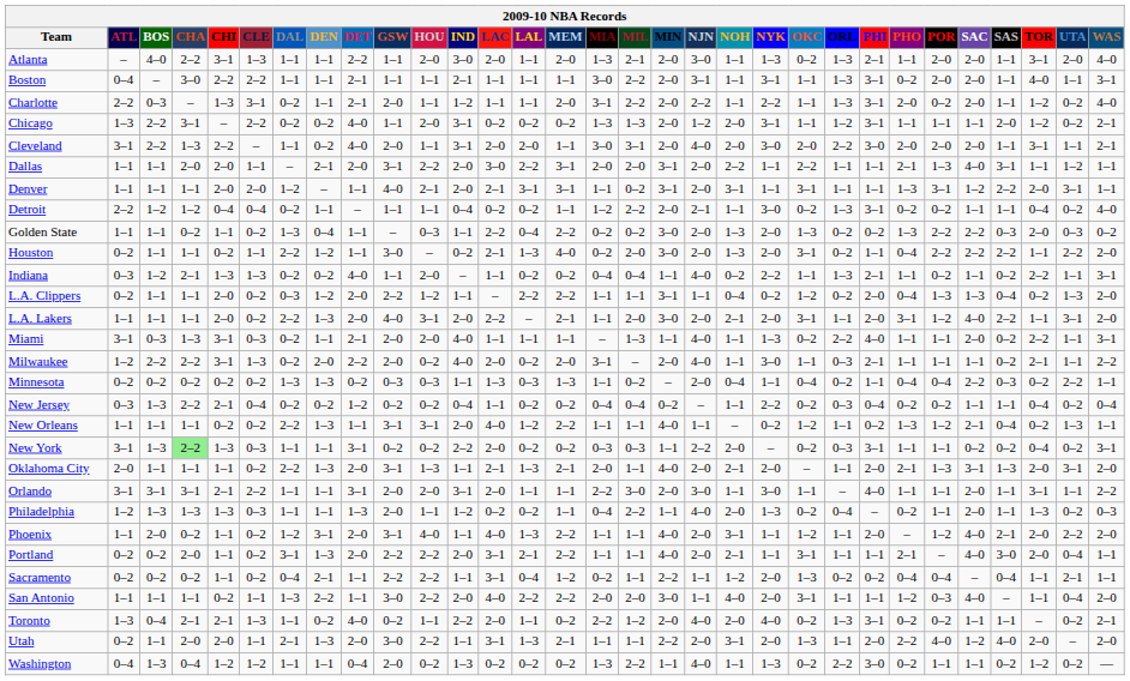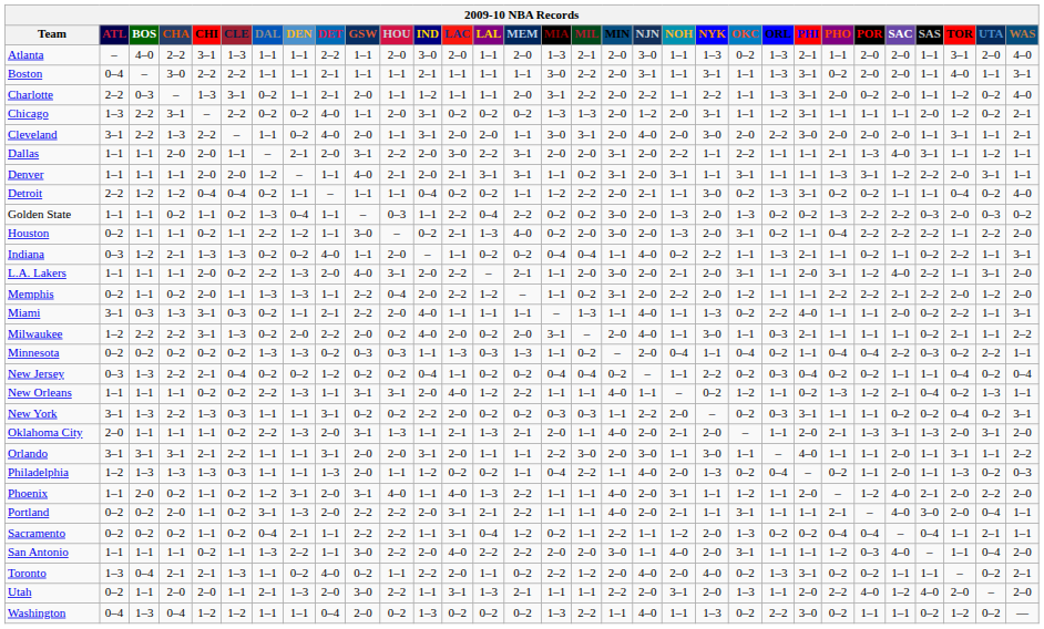 <table class="wikitable mw-collapsible mw-collapsed" style="font-size:86%; text-align:center;">
 <tr>
 <th colspan=31>2009-10 NBA Records</th>
 </tr>
 <tr>
 <th width=100>Team</th>
 <th style="background:#00004d;color:#C41E3a;width=35">ATL</th>
 <th style="background:#006400;color:#FFFFFF;width=35">BOS</th>
 <th style="background:#253E6A;color:#DF5106;width=35">CHA</th>
 <th style="background:#FF0000;color:#000000;width=35">CHI</th>
 <th style="background:#9F1F32;color:#001D43;width=35">CLE</th>
 <th style="background:#0055BA;color:#898D8F;width=35">DAL</th>
 <th style="background:#4C92CC;color:#FDB827;width=35">DEN</th>
 <th style="background:#006BB7;color:#ED164B;width=35">DET</th>
 <th style="background:#072E63;color:#DC5A34;width=35">GSW</th>
 <th style="background:#D31145;color:#CBD4D8;width=35">HOU</th>
 <th style="background:#000080;color:#FFD700;width=35">IND</th>
 <th style="background:#F9160D;color:#1A2E8B;width=35">LAC</th>
 <th style="background:#800080;color:#FFD700;width=35">LAL</th>
 <th style="background:#00265B;color:#BAD1EB;width=35">MEM</th>
 <th style="background:#000000;color:#8B0000;width=35">MIA</th>
 <th style="background:#00471B;color:#AC1A2F;width=35">MIL</th>
 <th style="background:#044D80;color:#000000;width=35">MIN</th>
 <th style="background:#12305B;color:#C4CED4;width=35">NJN</th>
 <th style="background:#0093B1;color:#FDB827;width=35">NOH</th>
 <th style="background:#0000FF;color:#FF8C00;width=35">NYK</th>
 <th style="background:#007DC3;color:#F05033;width=35">OKC</th>
 <th style="background:#0000FF;color:#000000;width=35">ORL</th>
 <th style="background:#FF0000;color:#0000FF;width=35">PHI</th>
 <th style="background:#800080;color:#FF4500;width=35">PHO</th>
 <th style="background:#000000;color:#FF0000;width=35">POR</th>
 <th style="background:#6846A8;color:#FFFFFF;width=35">SAC</th>
 <th style="background:#000000;color:#C0C0C0;width=35">SAS</th>
 <th style="background:#FF0000;color:#000000;width=35">TOR</th>
 <th style="background:#042A5C;color:#4C8ECC;width=35">UTA</th>
 <th style="background:#044D7D;color:#BC7A44;width=35">WAS</th>
 </tr>
 <tr>
 <td style="text-align:left;"><a href='#'>Atlanta</a></td>
 <td>–</td>
 <td>4–0</td>
 <td>2–2</td>
 <td>3–1</td>
 <td>1–3</td>
 <td>1–1</td>
 <td>1–1</td>
 <td>2–2</td>
 <td>1–1</td>
 <td>2–0</td>
 <td>3–0</td>
 <td>2–0</td>
 <td>1–1</td>
 <td>2–0</td>
 <td>1–3</td>
 <td>2–1</td>
 <td>2–0</td>
 <td>3–0</td>
 <td>1–1</td>
 <td>1–3</td>
 <td>0–2</td>
 <td>1–3</td>
 <td>2–1</td>
 <td>1–1</td>
 <td>2–0</td>
 <td>2–0</td>
 <td>1–1</td>
 <td>3–1</td>
 <td>2–0</td>
 <td>4–0</td>
 </tr>
 <tr>
 <td style="text-align:left;"><a href='#'>Boston</a></td>
 <td>0–4</td>
 <td>–</td>
 <td>3–0</td>
 <td>2–2</td>
 <td>2–2</td>
 <td>1–1</td>
 <td>1–1</td>
 <td>2–1</td>
 <td>1–1</td>
 <td>1–1</td>
 <td>2–1</td>
 <td>1–1</td>
 <td>1–1</td>
 <td>1–1</td>
 <td>3–0</td>
 <td>2–2</td>
 <td>2–0</td>
 <td>3–1</td>
 <td>1–1</td>
 <td>3–1</td>
 <td>1–1</td>
 <td>1–3</td>
 <td>3–1</td>
 <td>0–2</td>
 <td>2–0</td>
 <td>2–0</td>
 <td>1–1</td>
 <td>4–0</td>
 <td>1–1</td>
 <td>3–1</td>
 </tr>
 <tr>
 <td style="text-align:left;"><a href='#'>Charlotte</a></td>
 <td>2–2</td>
 <td>0–3</td>
 <td>–</td>
 <td>1–3</td>
 <td>3–1</td>
 <td>0–2</td>
 <td>1–1</td>
 <td>2–1</td>
 <td>2–0</td>
 <td>1–1</td>
 <td>1–2</td>
 <td>1–1</td>
 <td>1–1</td>
 <td>2–0</td>
 <td>3–1</td>
 <td>2–2</td>
 <td>2–0</td>
 <td>2–2</td>
 <td>1–1</td>
 <td>2–2</td>
 <td>1–1</td>
 <td>1–3</td>
 <td>3–1</td>
 <td>2–0</td>
 <td>0–2</td>
 <td>2–0</td>
 <td>1–1</td>
 <td>1–2</td>
 <td>0–2</td>
 <td>4–0</td>
 </tr>
 <tr>
 <td style="text-align:left;"><a href='#'>Chicago</a></td>
 <td>1–3</td>
 <td>2–2</td>
 <td>3–1</td>
 <td>–</td>
 <td>2–2</td>
 <td>0–2</td>
 <td>0–2</td>
 <td>4–0</td>
 <td>1–1</td>
 <td>2–0</td>
 <td>3–1</td>
 <td>0–2</td>
 <td>0–2</td>
 <td>0–2</td>
 <td>1–3</td>
 <td>1–3</td>
 <td>2–0</td>
 <td>1–2</td>
 <td>2–0</td>
 <td>3–1</td>
 <td>1–1</td>
 <td>1–2</td>
 <td>3–1</td>
 <td>1–1</td>
 <td>1–1</td>
 <td>1–1</td>
 <td>2–0</td>
 <td>1–2</td>
 <td>0–2</td>
 <td>2–1</td>
 </tr>
 <tr>
 <td style="text-align:left;"><a href='#'>Cleveland</a></td>
 <td>3–1</td>
 <td>2–2</td>
 <td>1–3</td>
 <td>2–2</td>
 <td>–</td>
 <td>1–1</td>
 <td>0–2</td>
 <td>4–0</td>
 <td>2–0</td>
 <td>1–1</td>
 <td>3–1</td>
 <td>2–0</td>
 <td>2–0</td>
 <td>1–1</td>
 <td>3–0</td>
 <td>3–1</td>
 <td>2–0</td>
 <td>4–0</td>
 <td>2–0</td>
 <td>3–0</td>
 <td>2–0</td>
 <td>2–2</td>
 <td>3–0</td>
 <td>2–0</td>
 <td>2–0</td>
 <td>2–0</td>
 <td>1–1</td>
 <td>3–1</td>
 <td>1–1</td>
 <td>2–1</td>
 </tr>
 <tr>
 <td style="text-align:left;"><a href='#'>Dallas</a></td>
 <td>1–1</td>
 <td>1–1</td>
 <td>2–0</td>
 <td>2–0</td>
 <td>1–1</td>
 <td>–</td>
 <td>2–1</td>
 <td>2–0</td>
 <td>3–1</td>
 <td>2–2</td>
 <td>2–0</td>
 <td>3–0</td>
 <td>2–2</td>
 <td>3–1</td>
 <td>2–0</td>
 <td>2–0</td>
 <td>3–1</td>
 <td>2–0</td>
 <td>2–2</td>
 <td>1–1</td>
 <td>2–2</td>
 <td>1–1</td>
 <td>1–1</td>
 <td>2–1</td>
 <td>1–3</td>
 <td>4–0</td>
 <td>3–1</td>
 <td>1–1</td>
 <td>1–2</td>
 <td>1–1</td>
 </tr>
 <tr>
 <td style="text-align:left;"><a href='#'>Denver</a></td>
 <td>1–1</td>
 <td>1–1</td>
 <td>1–1</td>
 <td>2–0</td>
 <td>2–0</td>
 <td>1–2</td>
 <td>–</td>
 <td>1–1</td>
 <td>4–0</td>
 <td>2–1</td>
 <td>2–0</td>
 <td>2–1</td>
 <td>3–1</td>
 <td>3–1</td>
 <td>1–1</td>
 <td>0–2</td>
 <td>3–1</td>
 <td>2–0</td>
 <td>3–1</td>
 <td>1–1</td>
 <td>3–1</td>
 <td>1–1</td>
 <td>1–1</td>
 <td>1–3</td>
 <td>3–1</td>
 <td>1–2</td>
 <td>2–2</td>
 <td>2–0</td>
 <td>3–1</td>
 <td>1–1</td>
 </tr>
 <tr>
 <td style="text-align:left;"><a href='#'>Detroit</a></td>
 <td>2–2</td>
 <td>1–2</td>
 <td>1–2</td>
 <td>0–4</td>
 <td>0–4</td>
 <td>0–2</td>
 <td>1–1</td>
 <td>–</td>
 <td>1–1</td>
 <td>1–1</td>
 <td>0–4</td>
 <td>0–2</td>
 <td>0–2</td>
 <td>1–1</td>
 <td>1–2</td>
 <td>2–2</td>
 <td>2–0</td>
 <td>2–1</td>
 <td>1–1</td>
 <td>3–0</td>
 <td>0–2</td>
 <td>1–3</td>
 <td>3–1</td>
 <td>0–2</td>
 <td>0–2</td>
 <td>1–1</td>
 <td>1–1</td>
 <td>0–4</td>
 <td>0–2</td>
 <td>4–0</td>
 </tr>
 <tr>
 <td style="text-align:left;">Golden State</td>
 <td>1–1</td>
 <td>1–1</td>
 <td>0–2</td>
 <td>1–1</td>
 <td>0–2</td>
 <td>1–3</td>
 <td>0–4</td>
 <td>1–1</td>
 <td>–</td>
 <td>0–3</td>
 <td>1–1</td>
 <td>2–2</td>
 <td>0–4</td>
 <td>2–2</td>
 <td>0–2</td>
 <td>0–2</td>
 <td>3–0</td>
 <td>2–0</td>
 <td>1–3</td>
 <td>2–0</td>
 <td>1–3</td>
 <td>0–2</td>
 <td>0–2</td>
 <td>1–3</td>
 <td>2–2</td>
 <td>2–2</td>
 <td>0–3</td>
 <td>2–0</td>
 <td>0–3</td>
 <td>0–2</td>
 </tr>
 <tr>
 <td style="text-align:left;"><a href='#'>Houston</a></td>
 <td>0–2</td>
 <td>1–1</td>
 <td>1–1</td>
 <td>0–2</td>
 <td>1–1</td>
 <td>2–2</td>
 <td>1–2</td>
 <td>1–1</td>
 <td>3–0</td>
 <td>–</td>
 <td>0–2</td>
 <td>2–1</td>
 <td>1–3</td>
 <td>4–0</td>
 <td>0–2</td>
 <td>2–0</td>
 <td>3–0</td>
 <td>2–0</td>
 <td>1–3</td>
 <td>2–0</td>
 <td>3–1</td>
 <td>0–2</td>
 <td>1–1</td>
 <td>0–4</td>
 <td>2–2</td>
 <td>2–2</td>
 <td>2–2</td>
 <td>1–1</td>
 <td>2–2</td>
 <td>2–0</td>
 </tr>
 <tr>
 <td style="text-align:left;"><a href='#'>Indiana</a></td>
 <td>0–3</td>
 <td>1–2</td>
 <td>2–1</td>
 <td>1–3</td>
 <td>1–3</td>
 <td>0–2</td>
 <td>0–2</td>
 <td>4–0</td>
 <td>1–1</td>
 <td>2–0</td>
 <td>–</td>
 <td>1–1</td>
 <td>0–2</td>
 <td>0–2</td>
 <td>0–4</td>
 <td>0–4</td>
 <td>1–1</td>
 <td>4–0</td>
 <td>0–2</td>
 <td>2–2</td>
 <td>1–1</td>
 <td>1–3</td>
 <td>2–1</td>
 <td>1–1</td>
 <td>0–2</td>
 <td>1–1</td>
 <td>0–2</td>
 <td>2–2</td>
 <td>1–1</td>
 <td>3–1</td>
 </tr>
 <tr>
-<td style="text-align:left;"><a href='#'>L.A. Clippers</a></td>
-<td>0–2</td>
-<td>1–1</td>
-<td>1–1</td>
-<td>2–0</td>
-<td>0–2</td>
-<td>0–3</td>
-<td>1–2</td>
-<td>2–0</td>
-<td>2–2</td>
-<td>1–2</td>
-<td>1–1</td>
-<td>–</td>
-<td>2–2</td>
-<td>2–2</td>
-<td>1–1</td>
-<td>1–1</td>
-<td>3–1</td>
-<td>1–1</td>
-<td>0–4</td>
-<td>0–2</td>
-<td>1–2</td>
-<td>0–2</td>
-<td>2–0</td>
-<td>0–4</td>
-<td>1–3</td>
-<td>1–3</td>
-<td>0–4</td>
-<td>0–2</td>
-<td>1–3</td>
-<td>2–0</td>
-</tr>
-<tr>
 <td style="text-align:left;"><a href='#'>L.A. Lakers</a></td>
 <td>1–1</td>
 <td>1–1</td>
 <td>1–1</td>
 <td>2–0</td>
 <td>0–2</td>
 <td>2–2</td>
 <td>1–3</td>
 <td>2–0</td>
 <td>4–0</td>
 <td>3–1</td>
 <td>2–0</td>
 <td>2–2</td>
 <td>–</td>
 <td>2–1</td>
 <td>1–1</td>
 <td>2–0</td>
 <td>3–0</td>
 <td>2–0</td>
 <td>2–1</td>
 <td>2–0</td>
 <td>3–1</td>
 <td>1–1</td>
 <td>2–0</td>
 <td>3–1</td>
 <td>1–2</td>
 <td>4–0</td>
 <td>2–2</td>
 <td>1–1</td>
 <td>3–1</td>
 <td>2–0</td>
 </tr>
 <tr>
+<td style="text-align:left;"><a href='#'>Memphis</a></td>
+<td>0–2</td>
+<td>1–1</td>
+<td>0–2</td>
+<td>2–0</td>
+<td>1–1</td>
+<td>1–3</td>
+<td>1–3</td>
+<td>1–1</td>
+<td>2–2</td>
+<td>0–4</td>
+<td>2–0</td>
+<td>2–2</td>
+<td>1–2</td>
+<td>–</td>
+<td>1–1</td>
+<td>0–2</td>
+<td>3–1</td>
+<td>2–0</td>
+<td>2–2</td>
+<td>2–0</td>
+<td>1–2</td>
+<td>1–1</td>
+<td>1–1</td>
+<td>2–2</td>
+<td>2–2</td>
+<td>2–1</td>
+<td>2–2</td>
+<td>2–0</td>
+<td>1–2</td>
+<td>2–0</td>
+</tr>
+<tr>
 <td style="text-align:left;"><a href='#'>Miami</a></td>
 <td>3–1</td>
 <td>0–3</td>
 <td>1–3</td>
 <td>3–1</td>
 <td>0–3</td>
 <td>0–2</td>
 <td>1–1</td>
 <td>2–1</td>
-<td>2–0</td>
+<td>2–2</td>
 <td>2–0</td>
 <td>4–0</td>
 <td>1–1</td>
 <td>1–1</td>
 <td>1–1</td>
 <td>–</td>
 <td>1–3</td>
 <td>1–1</td>
 <td>4–0</td>
 <td>1–1</td>
 <td>1–3</td>
 <td>0–2</td>
 <td>2–2</td>
 <td>4–0</td>
 <td>1–1</td>
 <td>1–1</td>
 <td>2–0</td>
 <td>0–2</td>
 <td>2–2</td>
 <td>1–1</td>
 <td>3–1</td>
 </tr>
 <tr>
 <td style="text-align:left;"><a href='#'>Milwaukee</a></td>
 <td>1–2</td>
 <td>2–2</td>
 <td>2–2</td>
 <td>3–1</td>
 <td>1–3</td>
 <td>0–2</td>
 <td>2–0</td>
 <td>2–2</td>
 <td>2–0</td>
 <td>0–2</td>
 <td>4–0</td>
 <td>2–0</td>
 <td>0–2</td>
 <td>2–0</td>
 <td>3–1</td>
 <td>–</td>
 <td>2–0</td>
 <td>4–0</td>
 <td>1–1</td>
 <td>3–0</td>
 <td>1–1</td>
 <td>0–3</td>
 <td>2–1</td>
 <td>1–1</td>
 <td>1–1</td>
 <td>1–1</td>
 <td>0–2</td>
 <td>2–1</td>
 <td>1–1</td>
 <td>2–2</td>
 </tr>
 <tr>
 <td style="text-align:left;"><a href='#'>Minnesota</a></td>
 <td>0–2</td>
 <td>0–2</td>
 <td>0–2</td>
 <td>0–2</td>
 <td>0–2</td>
 <td>1–3</td>
 <td>1–3</td>
 <td>0–2</td>
 <td>0–3</td>
 <td>0–3</td>
 <td>1–1</td>
 <td>1–3</td>
 <td>0–3</td>
 <td>1–3</td>
 <td>1–1</td>
 <td>0–2</td>
 <td>–</td>
 <td>2–0</td>
 <td>0–4</td>
 <td>1–1</td>
 <td>0–4</td>
 <td>0–2</td>
 <td>1–1</td>
 <td>0–4</td>
 <td>0–4</td>
 <td>2–2</td>
 <td>0–3</td>
 <td>0–2</td>
 <td>2–2</td>
 <td>1–1</td>
 </tr>
 <tr>
 <td style="text-align:left;"><a href='#'>New Jersey</a></td>
 <td>0–3</td>
 <td>1–3</td>
 <td>2–2</td>
 <td>2–1</td>
 <td>0–4</td>
 <td>0–2</td>
 <td>0–2</td>
 <td>1–2</td>
 <td>0–2</td>
 <td>0–2</td>
 <td>0–4</td>
 <td>1–1</td>
 <td>0–2</td>
 <td>0–2</td>
 <td>0–4</td>
 <td>0–4</td>
 <td>0–2</td>
 <td>–</td>
 <td>1–1</td>
 <td>2–2</td>
 <td>0–2</td>
 <td>0–3</td>
 <td>0–4</td>
 <td>0–2</td>
 <td>0–2</td>
 <td>1–1</td>
 <td>1–1</td>
 <td>0–4</td>
 <td>0–2</td>
 <td>0–4</td>
 </tr>
 <tr>
 <td style="text-align:left;"><a href='#'>New Orleans</a></td>
 <td>1–1</td>
 <td>1–1</td>
 <td>1–1</td>
 <td>0–2</td>
 <td>0–2</td>
 <td>2–2</td>
 <td>1–3</td>
 <td>1–1</td>
 <td>3–1</td>
 <td>3–1</td>
 <td>2–0</td>
 <td>4–0</td>
 <td>1–2</td>
 <td>2–2</td>
 <td>1–1</td>
 <td>1–1</td>
 <td>4–0</td>
 <td>1–1</td>
 <td>–</td>
 <td>0–2</td>
 <td>1–2</td>
 <td>1–1</td>
 <td>0–2</td>
 <td>1–3</td>
 <td>1–2</td>
 <td>2–1</td>
 <td>0–4</td>
 <td>0–2</td>
 <td>1–3</td>
 <td>1–1</td>
 </tr>
 <tr>
 <td style="text-align:left;"><a href='#'>New York</a></td>
 <td>3–1</td>
 <td>1–3</td>
-<td style="background: lightgreen;">2–2</td>
+<td>2–2</td>
 <td>1–3</td>
 <td>0–3</td>
 <td>1–1</td>
 <td>1–1</td>
 <td>3–1</td>
 <td>0–2</td>
 <td>0–2</td>
 <td>2–2</td>
 <td>2–0</td>
 <td>0–2</td>
 <td>0–2</td>
 <td>0–3</td>
 <td>0–3</td>
 <td>1–1</td>
 <td>2–2</td>
 <td>2–0</td>
 <td>–</td>
 <td>0–2</td>
 <td>0–3</td>
 <td>3–1</td>
 <td>1–1</td>
 <td>1–1</td>
 <td>0–2</td>
 <td>0–2</td>
 <td>0–4</td>
 <td>0–2</td>
 <td>3–1</td>
 </tr>
 <tr>
 <td style="text-align:left;"><a href='#'>Oklahoma City</a></td>
 <td>2–0</td>
 <td>1–1</td>
 <td>1–1</td>
 <td>1–1</td>
 <td>0–2</td>
 <td>2–2</td>
 <td>1–3</td>
 <td>2–0</td>
 <td>3–1</td>
 <td>1–3</td>
 <td>1–1</td>
 <td>2–1</td>
 <td>1–3</td>
 <td>2–1</td>
 <td>2–0</td>
 <td>1–1</td>
 <td>4–0</td>
 <td>2–0</td>
 <td>2–1</td>
 <td>2–0</td>
 <td>–</td>
 <td>1–1</td>
 <td>2–0</td>
 <td>2–1</td>
 <td>1–3</td>
 <td>3–1</td>
 <td>1–3</td>
 <td>2–0</td>
 <td>3–1</td>
 <td>2–0</td>
 </tr>
 <tr>
 <td style="text-align:left;"><a href='#'>Orlando</a></td>
 <td>3–1</td>
 <td>3–1</td>
 <td>3–1</td>
 <td>2–1</td>
 <td>2–2</td>
 <td>1–1</td>
 <td>1–1</td>
 <td>3–1</td>
 <td>2–0</td>
 <td>2–0</td>
 <td>3–1</td>
 <td>2–0</td>
 <td>1–1</td>
 <td>1–1</td>
 <td>2–2</td>
 <td>3–0</td>
 <td>2–0</td>
 <td>3–0</td>
 <td>1–1</td>
 <td>3–0</td>
 <td>1–1</td>
 <td>–</td>
 <td>4–0</td>
 <td>1–1</td>
 <td>1–1</td>
 <td>2–0</td>
 <td>1–1</td>
 <td>3–1</td>
 <td>1–1</td>
 <td>2–2</td>
 </tr>
 <tr>
 <td style="text-align:left;"><a href='#'>Philadelphia</a></td>
 <td>1–2</td>
 <td>1–3</td>
 <td>1–3</td>
 <td>1–3</td>
 <td>0–3</td>
 <td>1–1</td>
 <td>1–1</td>
 <td>1–3</td>
 <td>2–0</td>
 <td>1–1</td>
 <td>1–2</td>
 <td>0–2</td>
 <td>0–2</td>
 <td>1–1</td>
 <td>0–4</td>
 <td>2–2</td>
 <td>1–1</td>
 <td>4–0</td>
 <td>2–0</td>
 <td>1–3</td>
 <td>0–2</td>
 <td>0–4</td>
 <td>–</td>
 <td>0–2</td>
 <td>1–1</td>
 <td>2–0</td>
 <td>1–1</td>
 <td>1–3</td>
 <td>0–2</td>
 <td>0–3</td>
 </tr>
 <tr>
 <td style="text-align:left;"><a href='#'>Phoenix</a></td>
 <td>1–1</td>
 <td>2–0</td>
 <td>0–2</td>
 <td>1–1</td>
 <td>0–2</td>
 <td>1–2</td>
 <td>3–1</td>
 <td>2–0</td>
 <td>3–1</td>
 <td>4–0</td>
 <td>1–1</td>
 <td>4–0</td>
 <td>1–3</td>
 <td>2–2</td>
 <td>1–1</td>
 <td>1–1</td>
 <td>4–0</td>
 <td>2–0</td>
 <td>3–1</td>
 <td>1–1</td>
 <td>1–2</td>
 <td>1–1</td>
 <td>2–0</td>
 <td>–</td>
 <td>1–2</td>
 <td>4–0</td>
 <td>2–1</td>
 <td>2–0</td>
 <td>2–2</td>
 <td>2–0</td>
 </tr>
 <tr>
 <td style="text-align:left;"><a href='#'>Portland</a></td>
 <td>0–2</td>
 <td>0–2</td>
 <td>2–0</td>
 <td>1–1</td>
 <td>0–2</td>
 <td>3–1</td>
 <td>1–3</td>
 <td>2–0</td>
 <td>2–2</td>
 <td>2–2</td>
 <td>2–0</td>
 <td>3–1</td>
 <td>2–1</td>
 <td>2–2</td>
 <td>1–1</td>
 <td>1–1</td>
 <td>4–0</td>
 <td>2–0</td>
 <td>2–1</td>
 <td>1–1</td>
 <td>3–1</td>
 <td>1–1</td>
 <td>1–1</td>
 <td>2–1</td>
 <td>–</td>
 <td>4–0</td>
 <td>3–0</td>
 <td>2–0</td>
 <td>0–4</td>
 <td>1–1</td>
 </tr>
 <tr>
 <td style="text-align:left;"><a href='#'>Sacramento</a></td>
 <td>0–2</td>
 <td>0–2</td>
 <td>0–2</td>
 <td>1–1</td>
 <td>0–2</td>
 <td>0–4</td>
 <td>2–1</td>
 <td>1–1</td>
 <td>2–2</td>
 <td>2–2</td>
 <td>1–1</td>
 <td>3–1</td>
 <td>0–4</td>
 <td>1–2</td>
 <td>0–2</td>
 <td>1–1</td>
 <td>2–2</td>
 <td>1–1</td>
 <td>1–2</td>
 <td>2–0</td>
 <td>1–3</td>
 <td>0–2</td>
 <td>0–2</td>
 <td>0–4</td>
 <td>0–4</td>
 <td>–</td>
 <td>0–4</td>
 <td>1–1</td>
 <td>2–1</td>
 <td>1–1</td>
 </tr>
 <tr>
 <td style="text-align:left;"><a href='#'>San Antonio</a></td>
 <td>1–1</td>
 <td>1–1</td>
 <td>1–1</td>
 <td>0–2</td>
 <td>1–1</td>
 <td>1–3</td>
 <td>2–2</td>
 <td>1–1</td>
 <td>3–0</td>
 <td>2–2</td>
 <td>2–0</td>
 <td>4–0</td>
 <td>2–2</td>
 <td>2–2</td>
 <td>2–0</td>
 <td>2–0</td>
 <td>3–0</td>
 <td>1–1</td>
 <td>4–0</td>
 <td>2–0</td>
 <td>3–1</td>
 <td>1–1</td>
 <td>1–1</td>
 <td>1–2</td>
 <td>0–3</td>
 <td>4–0</td>
 <td>–</td>
 <td>1–1</td>
 <td>0–4</td>
 <td>2–0</td>
 </tr>
 <tr>
 <td style="text-align:left;"><a href='#'>Toronto</a></td>
 <td>1–3</td>
 <td>0–4</td>
 <td>2–1</td>
 <td>2–1</td>
 <td>1–3</td>
 <td>1–1</td>
 <td>0–2</td>
 <td>4–0</td>
 <td>0–2</td>
 <td>1–1</td>
 <td>2–2</td>
 <td>2–0</td>
 <td>1–1</td>
 <td>0–2</td>
 <td>2–2</td>
 <td>1–2</td>
 <td>2–0</td>
 <td>4–0</td>
 <td>2–0</td>
 <td>4–0</td>
 <td>0–2</td>
 <td>1–3</td>
 <td>3–1</td>
 <td>0–2</td>
 <td>0–2</td>
 <td>1–1</td>
 <td>1–1</td>
 <td>–</td>
 <td>0–2</td>
 <td>2–1</td>
 </tr>
 <tr>
 <td style="text-align:left;"><a href='#'>Utah</a></td>
 <td>0–2</td>
 <td>1–1</td>
 <td>2–0</td>
 <td>2–0</td>
 <td>1–1</td>
 <td>2–1</td>
 <td>1–3</td>
 <td>2–0</td>
 <td>3–0</td>
 <td>2–2</td>
 <td>1–1</td>
 <td>3–1</td>
 <td>1–3</td>
 <td>2–1</td>
 <td>1–1</td>
 <td>1–1</td>
 <td>2–2</td>
 <td>2–0</td>
 <td>3–1</td>
 <td>2–0</td>
 <td>1–3</td>
 <td>1–1</td>
 <td>2–0</td>
 <td>2–2</td>
 <td>4–0</td>
 <td>1–2</td>
 <td>4–0</td>
 <td>2–0</td>
 <td>–</td>
 <td>2–0</td>
 </tr>
 <tr>
 <td style="text-align:left;"><a href='#'>Washington</a></td>
 <td>0–4</td>
 <td>1–3</td>
 <td>0–4</td>
 <td>1–2</td>
 <td>1–2</td>
 <td>1–1</td>
 <td>1–1</td>
 <td>0–4</td>
 <td>2–0</td>
 <td>0–2</td>
 <td>1–3</td>
 <td>0–2</td>
 <td>0–2</td>
 <td>0–2</td>
 <td>1–3</td>
 <td>2–2</td>
 <td>1–1</td>
 <td>4–0</td>
 <td>1–1</td>
 <td>1–3</td>
 <td>0–2</td>
 <td>2–2</td>
 <td>3–0</td>
 <td>0–2</td>
 <td>1–1</td>
 <td>1–1</td>
 <td>0–2</td>
 <td>1–2</td>
 <td>0–2</td>
 <td>—</td>
 </tr>
 </table>
